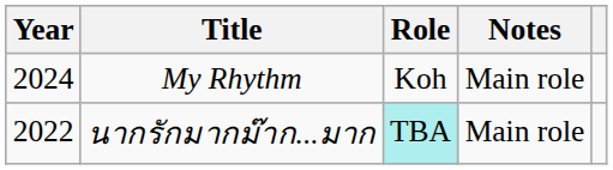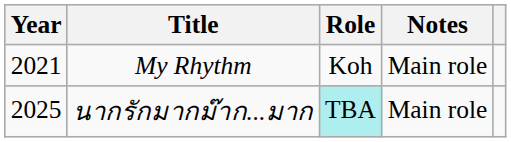 <table class="wikitable" style="text-align:center;">
 <tr>
 <th>Year</th>
 <th>Title</th>
 <th>Role</th>
 <th>Notes</th>
 <th></th>
 </tr>
 <tr>
-<td>2024</td>
+<td>2021</td>
 <td><em>My Rhythm</em></td>
 <td>Koh</td>
 <td>Main role</td>
 <td style="text-align:centre;"></td>
 </tr>
 <tr>
-<td>2022</td>
+<td>2025</td>
 <td><em>นากรักมากม๊าก...มาก</em></td>
 <td style="background: paleturquoise;">TBA</td>
 <td>Main role</td>
 <td></td>
 </tr>
 </table>
